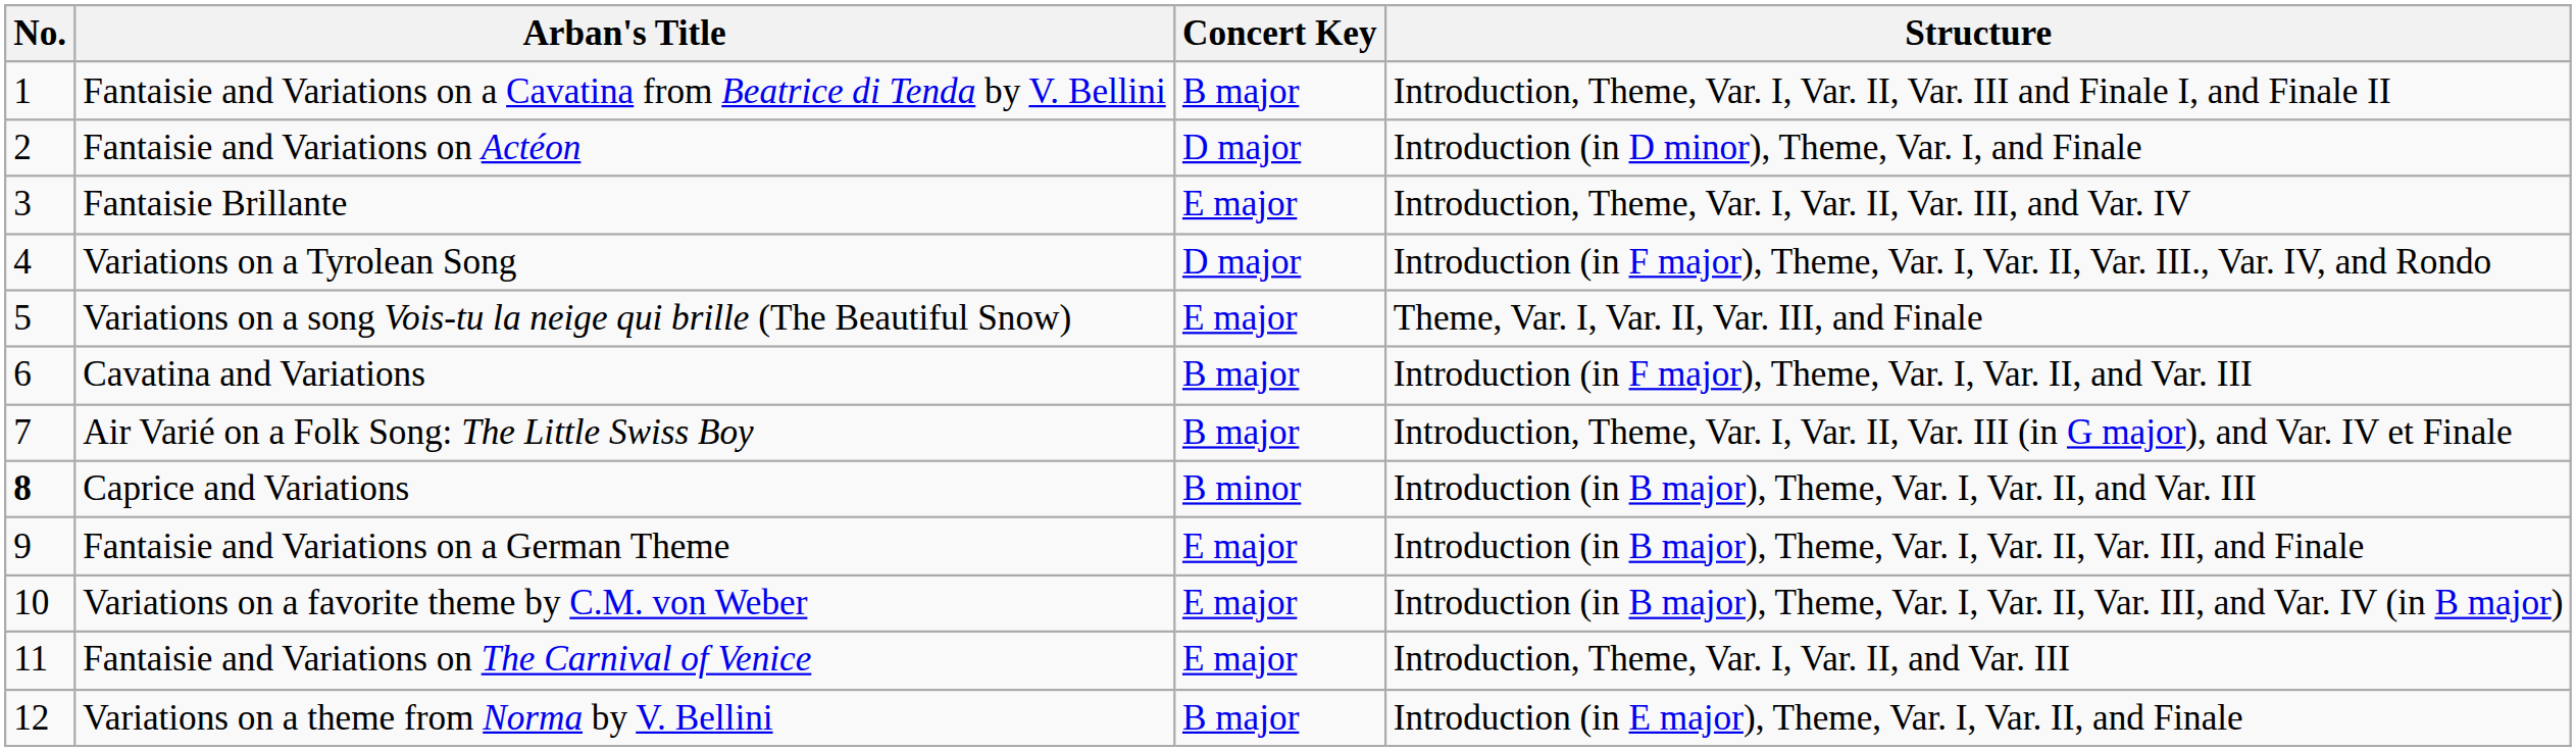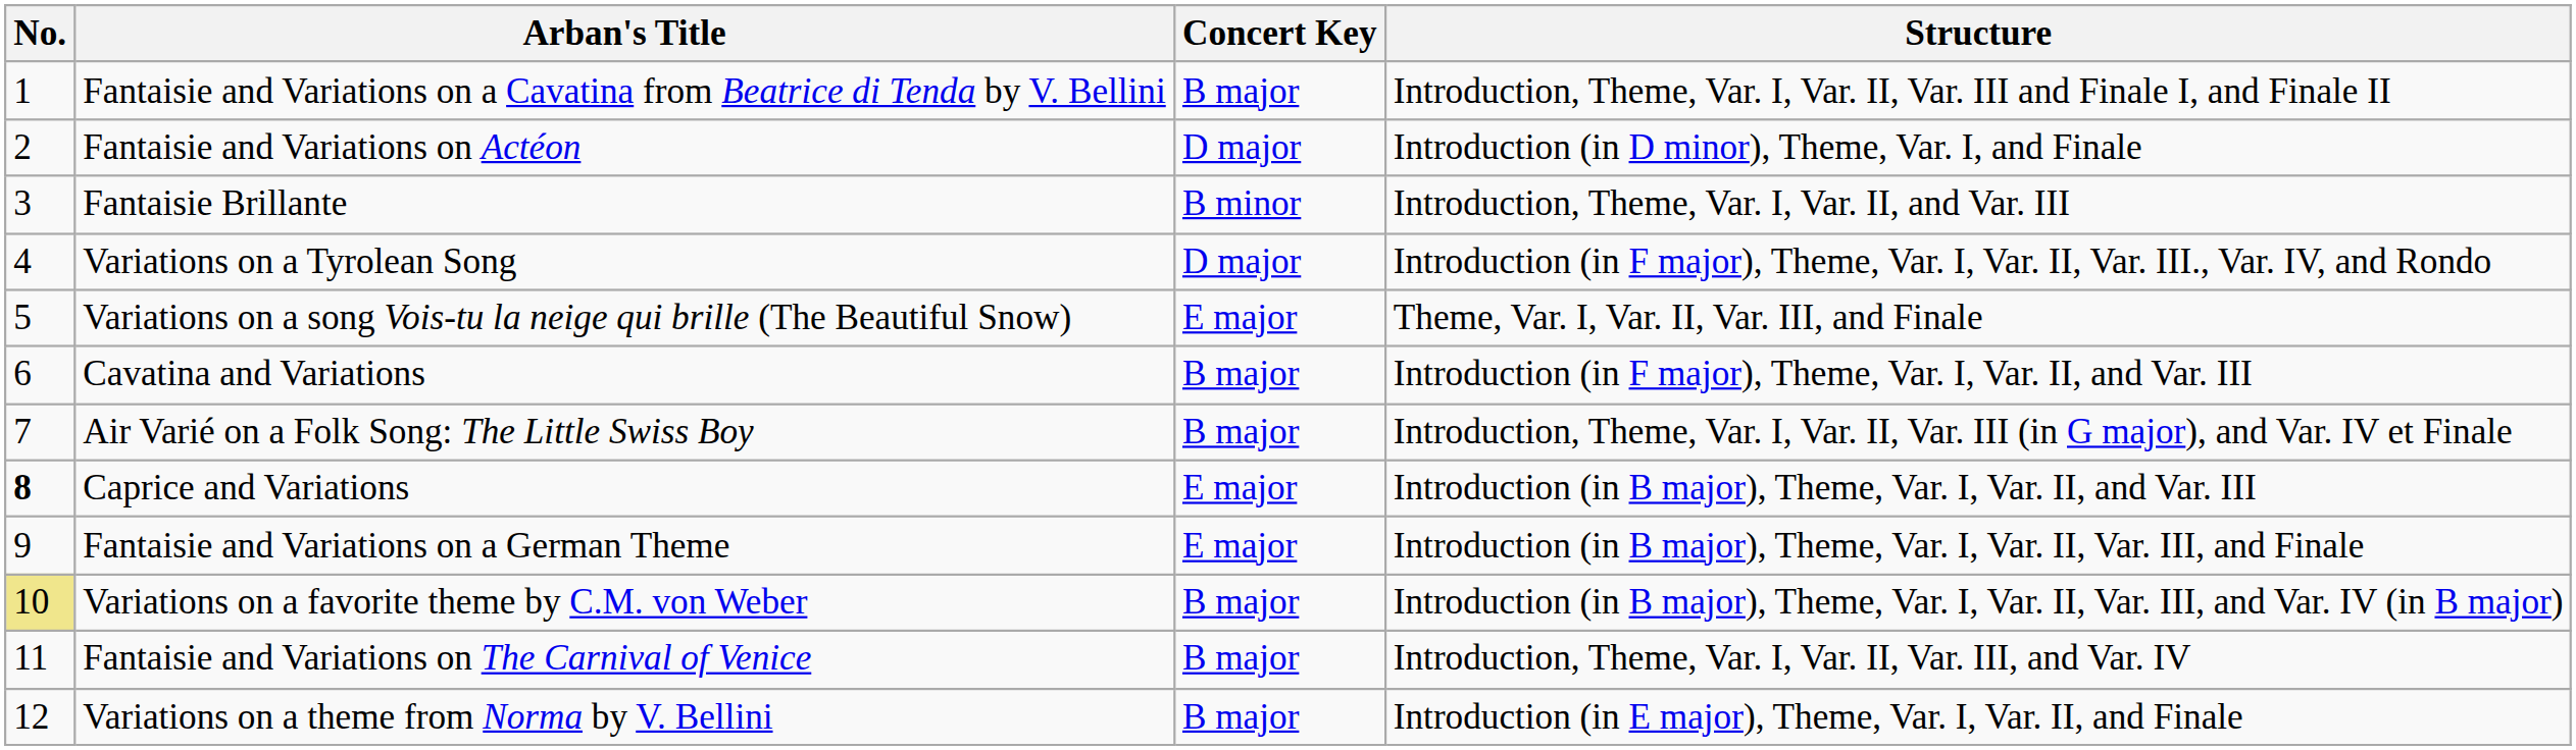 <table class="wikitable sortable mw-collapsible mw-collapsed">
 <tr>
 <th>No.</th>
 <th>Arban's Title</th>
 <th>Concert Key</th>
 <th>Structure</th>
 </tr>
 <tr>
 <td>1</td>
 <td>Fantaisie and Variations on a <a href='#'>Cavatina</a> from <em><a href='#'>Beatrice di Tenda</a></em> by <a href='#'>V. Bellini</a></td>
 <td><a href='#'>B major</a></td>
 <td>Introduction, Theme, Var. I, Var. II, Var. III and Finale I, and Finale II</td>
 </tr>
 <tr>
 <td>2</td>
 <td>Fantaisie and Variations on <a href='#'><em>Actéon</em></a></td>
 <td><a href='#'>D major</a></td>
 <td>Introduction (in <a href='#'>D minor</a>), Theme, Var. I, and Finale</td>
 </tr>
 <tr>
 <td>3</td>
 <td>Fantaisie Brillante</td>
-<td><a href='#'>E major</a></td>
-<td>Introduction, Theme, Var. I, Var. II, Var. III, and Var. IV</td>
+<td><a href='#'>B minor</a></td>
+<td>Introduction, Theme, Var. I, Var. II, and Var. III</td>
 </tr>
 <tr>
 <td>4</td>
 <td>Variations on a Tyrolean Song</td>
 <td><a href='#'>D major</a></td>
 <td>Introduction (in <a href='#'>F major</a>), Theme, Var. I, Var. II, Var. III., Var. IV, and Rondo</td>
 </tr>
 <tr>
 <td>5</td>
 <td>Variations on a song <em>Vois-tu la neige qui brille</em> (The Beautiful Snow)</td>
 <td><a href='#'>E major</a></td>
 <td>Theme, Var. I, Var. II, Var. III, and Finale</td>
 </tr>
 <tr>
 <td>6</td>
 <td>Cavatina and Variations</td>
 <td><a href='#'>B major</a></td>
 <td>Introduction (in <a href='#'>F major</a>), Theme, Var. I, Var. II, and Var. III</td>
 </tr>
 <tr>
 <td>7</td>
 <td>Air Varié on a Folk Song: <em>The Little Swiss Boy</em></td>
 <td><a href='#'>B major</a></td>
 <td>Introduction, Theme, Var. I, Var. II, Var. III (in <a href='#'>G major</a>), and Var. IV et Finale</td>
 </tr>
 <tr>
 <td><strong>8</strong></td>
 <td>Caprice and Variations</td>
-<td><a href='#'>B minor</a></td>
+<td><a href='#'>E major</a></td>
 <td>Introduction (in <a href='#'>B major</a>), Theme, Var. I, Var. II, and Var. III</td>
 </tr>
 <tr>
 <td>9</td>
 <td>Fantaisie and Variations on a German Theme</td>
 <td><a href='#'>E major</a></td>
 <td>Introduction (in <a href='#'>B major</a>), Theme, Var. I, Var. II, Var. III, and Finale</td>
 </tr>
 <tr>
-<td>10</td>
+<td style="background: khaki;">10</td>
 <td>Variations on a favorite theme by <a href='#'>C.M. von Weber</a></td>
-<td><a href='#'>E major</a></td>
+<td><a href='#'>B major</a></td>
 <td>Introduction (in <a href='#'>B major</a>), Theme, Var. I, Var. II, Var. III, and Var. IV (in <a href='#'>B major</a>)</td>
 </tr>
 <tr>
 <td>11</td>
 <td>Fantaisie and Variations on <a href='#'><em>The Carnival of Venice</em></a></td>
-<td><a href='#'>E major</a></td>
-<td>Introduction, Theme, Var. I, Var. II, and Var. III</td>
+<td><a href='#'>B major</a></td>
+<td>Introduction, Theme, Var. I, Var. II, Var. III, and Var. IV</td>
 </tr>
 <tr>
 <td>12</td>
 <td>Variations on a theme from <a href='#'><em>Norma</em></a> by <a href='#'>V. Bellini</a></td>
 <td><a href='#'>B major</a></td>
 <td>Introduction (in <a href='#'>E major</a>), Theme, Var. I, Var. II, and Finale</td>
 </tr>
 </table>
